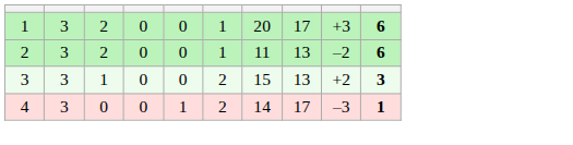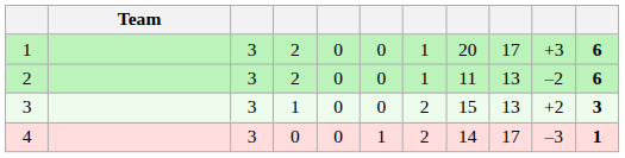 <table class="wikitable" style="text-align: center; font-size: 100%;">
 <tr>
 <th width="30"></th>
+<th width="150">Team</th>
 <th width="30"></th>
 <th width="30"></th>
 <th width="30"></th>
 <th width="30"></th>
 <th width="30"></th>
 <th width="30"></th>
 <th width="30"></th>
 <th width="30"></th>
 <th width="30"></th>
 </tr>
 <tr style="background-color: #bbf3bb">
 <td>1</td>
+<td align="left"></td>
 <td>3</td>
 <td>2</td>
 <td>0</td>
 <td>0</td>
 <td>1</td>
 <td>20</td>
 <td>17</td>
 <td>+3</td>
 <td><strong>6</strong></td>
 </tr>
 <tr style="background-color: #bbf3bb">
 <td>2</td>
+<td align="left"></td>
 <td>3</td>
 <td>2</td>
 <td>0</td>
 <td>0</td>
 <td>1</td>
 <td>11</td>
 <td>13</td>
 <td>–2</td>
 <td><strong>6</strong></td>
 </tr>
 <tr style="background-color: #edfced">
 <td>3</td>
+<td align="left"></td>
 <td>3</td>
 <td>1</td>
 <td>0</td>
 <td>0</td>
 <td>2</td>
 <td>15</td>
 <td>13</td>
 <td>+2</td>
 <td><strong>3</strong></td>
 </tr>
 <tr style="background-color: #ffdddd">
 <td>4</td>
+<td align="left"></td>
 <td>3</td>
 <td>0</td>
 <td>0</td>
 <td>1</td>
 <td>2</td>
 <td>14</td>
 <td>17</td>
 <td>–3</td>
 <td><strong>1</strong></td>
 </tr>
 </table>
